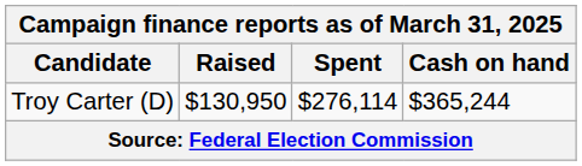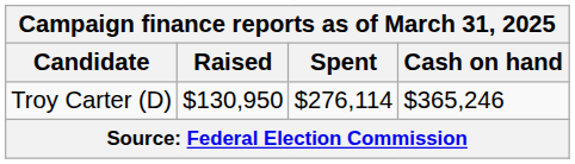 <table class="wikitable sortable">
 <tr>
 <th colspan=4>Campaign finance reports as of March 31, 2025</th>
 </tr>
 <tr style="text-align:center;">
 <th>Candidate</th>
 <th>Raised</th>
 <th>Spent</th>
 <th>Cash on hand</th>
 </tr>
 <tr>
 <td>Troy Carter (D)</td>
 <td>$130,950</td>
 <td>$276,114</td>
-<td>$365,244</td>
+<td>$365,246</td>
 </tr>
 <tr>
 <th colspan="4"><small>Source: <a href='#'>Federal Election Commission</a></small></th>
 </tr>
 </table>
